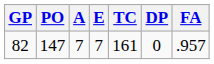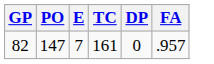 <table class="wikitable">
 <tr>
 <th><a href='#'>GP</a></th>
 <th><a href='#'>PO</a></th>
-<th><a href='#'>A</a></th>
 <th><a href='#'>E</a></th>
 <th><a href='#'>TC</a></th>
 <th><a href='#'>DP</a></th>
 <th><a href='#'>FA</a></th>
 </tr>
 <tr align=center>
 <td>82</td>
 <td>147</td>
 <td>7</td>
-<td>7</td>
 <td>161</td>
 <td>0</td>
 <td>.957</td>
 </tr>
 </table>
